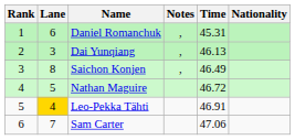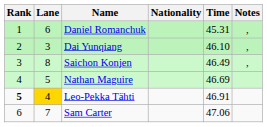 <table class="wikitable sortable" style="text-align:center">
 <tr>
 <th>Rank</th>
 <th>Lane</th>
 <th>Name</th>
+<th>Nationality</th>
+<th>Time</th>
 <th>Notes</th>
-<th>Time</th>
-<th>Nationality</th>
 </tr>
 <tr bgcolor=bbf3bb>
 <td>1</td>
 <td>6</td>
 <td align="left"><a href='#'>Daniel Romanchuk</a></td>
+<td align="left"></td>
+<td>45.31</td>
 <td>, </td>
-<td>45.31</td>
-<td align="left"></td>
 </tr>
 <tr bgcolor=bbf3bb>
 <td>2</td>
 <td>3</td>
 <td align="left"><a href='#'>Dai Yunqiang</a></td>
+<td align="left"></td>
+<td>46.10</td>
 <td>, </td>
-<td>46.13</td>
-<td align="left"></td>
 </tr>
 <tr bgcolor=ccf9cc>
 <td>3</td>
 <td>8</td>
 <td align="left"><a href='#'>Saichon Konjen</a></td>
+<td align="left"></td>
+<td>46.49</td>
 <td>, </td>
-<td>46.49</td>
-<td align="left"></td>
 </tr>
 <tr bgcolor=ccf9cc>
 <td>4</td>
 <td>5</td>
 <td align="left"><a href='#'>Nathan Maguire</a></td>
+<td align="left"></td>
+<td>46.69</td>
 <td></td>
-<td>46.72</td>
-<td align="left"></td>
 </tr>
 <tr>
-<td>5</td>
+<td><strong>5</strong></td>
 <td style="background: gold;">4</td>
 <td align="left"><a href='#'>Leo-Pekka Tähti</a></td>
+<td align="left"></td>
+<td>46.91</td>
 <td></td>
-<td>46.91</td>
-<td align="left"></td>
 </tr>
 <tr>
 <td>6</td>
 <td>7</td>
 <td align="left"><a href='#'>Sam Carter</a></td>
+<td align="left"></td>
+<td>47.06</td>
 <td></td>
-<td>47.06</td>
-<td align="left"></td>
 </tr>
 </table>
